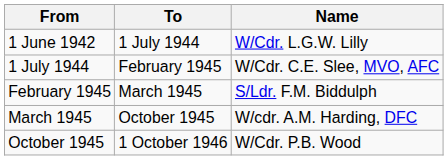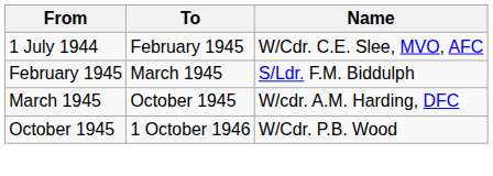 <table class="wikitable">
 <tr>
 <th>From</th>
 <th>To</th>
 <th>Name</th>
-</tr>
-<tr>
-<td>1 June 1942</td>
-<td>1 July 1944</td>
-<td><a href='#'>W/Cdr.</a> L.G.W. Lilly</td>
 </tr>
 <tr>
 <td>1 July 1944</td>
 <td>February 1945</td>
 <td>W/Cdr. C.E. Slee, <a href='#'>MVO</a>, <a href='#'>AFC</a></td>
 </tr>
 <tr>
 <td>February 1945</td>
 <td>March 1945</td>
 <td><a href='#'>S/Ldr.</a> F.M. Biddulph</td>
 </tr>
 <tr>
 <td>March 1945</td>
 <td>October 1945</td>
 <td>W/cdr. A.M. Harding, <a href='#'>DFC</a></td>
 </tr>
 <tr>
 <td>October 1945</td>
 <td>1 October 1946</td>
 <td>W/Cdr. P.B. Wood</td>
 </tr>
 </table>
